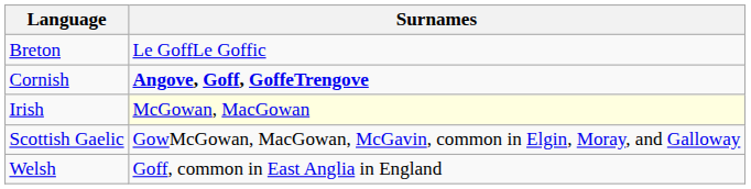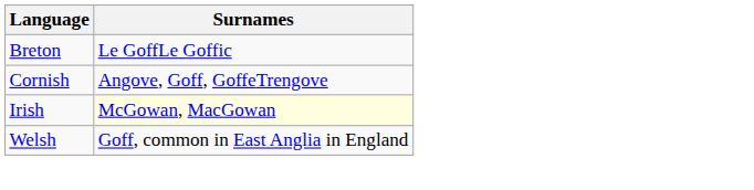 <table class="wikitable">
 <tr>
 <th>Language</th>
 <th>Surnames</th>
 </tr>
 <tr>
 <td><a href='#'>Breton</a></td>
 <td><a href='#'>Le Goff</a><a href='#'>Le Goffic</a></td>
 </tr>
 <tr>
 <td><a href='#'>Cornish</a></td>
-<td><strong><a href='#'>Angove</a>, <a href='#'>Goff</a>, <a href='#'>Goffe</a><a href='#'>Trengove</a></strong></td>
+<td><a href='#'>Angove</a>, <a href='#'>Goff</a>, <a href='#'>Goffe</a><a href='#'>Trengove</a></td>
 </tr>
 <tr>
 <td><a href='#'>Irish</a></td>
 <td style="background: lightyellow;"><a href='#'>McGowan</a>, <a href='#'>MacGowan</a></td>
 </tr>
 <tr>
-<td><a href='#'>Scottish Gaelic</a></td>
-<td><a href='#'>Gow</a>McGowan, MacGowan, <a href='#'>McGavin</a>, common in <a href='#'>Elgin</a>, <a href='#'>Moray</a>, and <a href='#'>Galloway</a></td>
-</tr>
-<tr>
 <td><a href='#'>Welsh</a></td>
 <td><a href='#'>Goff</a>, common in <a href='#'>East Anglia</a> in England</td>
 </tr>
 </table>
